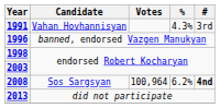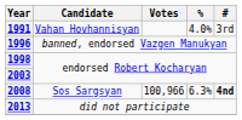 <table class="wikitable">
 <tr>
 <th>Year</th>
 <th>Candidate</th>
 <th>Votes</th>
 <th>%</th>
 <th>#</th>
 </tr>
 <tr>
 <th><a href='#'>1991</a></th>
 <td style="text-align: center;"><a href='#'>Vahan Hovhannisyan</a></td>
 <td></td>
-<td style="text-align: center;">4.3%</td>
+<td style="text-align: center;">4.0%</td>
 <td style="text-align: center;">3rd</td>
 </tr>
 <tr>
 <th><a href='#'>1996</a></th>
 <td colspan="4" style="text-align: center;"><em>banned</em>, endorsed <a href='#'>Vazgen Manukyan</a></td>
 </tr>
 <tr>
 <th><a href='#'>1998</a></th>
 <td colspan="4" rowspan="2" style="text-align: center;">endorsed <a href='#'>Robert Kocharyan</a></td>
 </tr>
 <tr>
 <th><a href='#'>2003</a></th>
 </tr>
 <tr>
 <th><a href='#'>2008</a></th>
 <td style="text-align: center;"><a href='#'>Sos Sargsyan</a></td>
-<td style="text-align: center;">100,964</td>
-<td style="text-align: center;">6.2%</td>
+<td style="text-align: center;">100,966</td>
+<td style="text-align: center;">6.3%</td>
 <td style="text-align: center;"><strong>4nd</strong></td>
 </tr>
 <tr>
 <th><a href='#'>2013</a></th>
 <td colspan="4" style="text-align: center;"><em>did not participate</em></td>
 </tr>
 <tr>
 </tr>
 </table>
